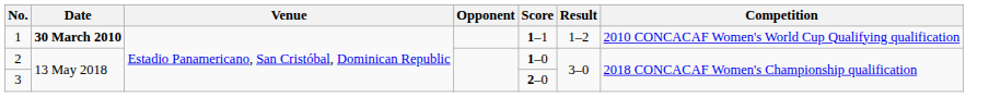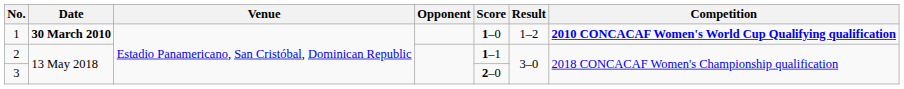 <table class="wikitable">
 <tr>
 <th>No.</th>
 <th>Date</th>
 <th>Venue</th>
 <th>Opponent</th>
 <th>Score</th>
 <th>Result</th>
 <th>Competition</th>
 </tr>
 <tr>
 <td style="text-align:center;">1</td>
 <td><strong>30 March 2010</strong></td>
 <td rowspan=3><a href='#'>Estadio Panamericano</a>, <a href='#'>San Cristóbal</a>, <a href='#'>Dominican Republic</a></td>
 <td></td>
-<td style="text-align:center;"><strong>1</strong>–1</td>
+<td style="text-align:center;"><strong>1</strong>–0</td>
 <td style="text-align:center;">1–2</td>
-<td><a href='#'>2010 CONCACAF Women's World Cup Qualifying qualification</a></td>
+<td><strong><a href='#'>2010 CONCACAF Women's World Cup Qualifying qualification</a></strong></td>
 </tr>
 <tr>
 <td style="text-align:center;">2</td>
 <td rowspan=2>13 May 2018</td>
 <td rowspan=2></td>
-<td style="text-align:center;"><strong>1</strong>–0</td>
+<td style="text-align:center;"><strong>1</strong>–1</td>
 <td rowspan=2 style="text-align:center;">3–0</td>
 <td rowspan=2><a href='#'>2018 CONCACAF Women's Championship qualification</a></td>
 </tr>
 <tr style="text-align:center;">
 <td>3</td>
 <td><strong>2</strong>–0</td>
 </tr>
 </table>
